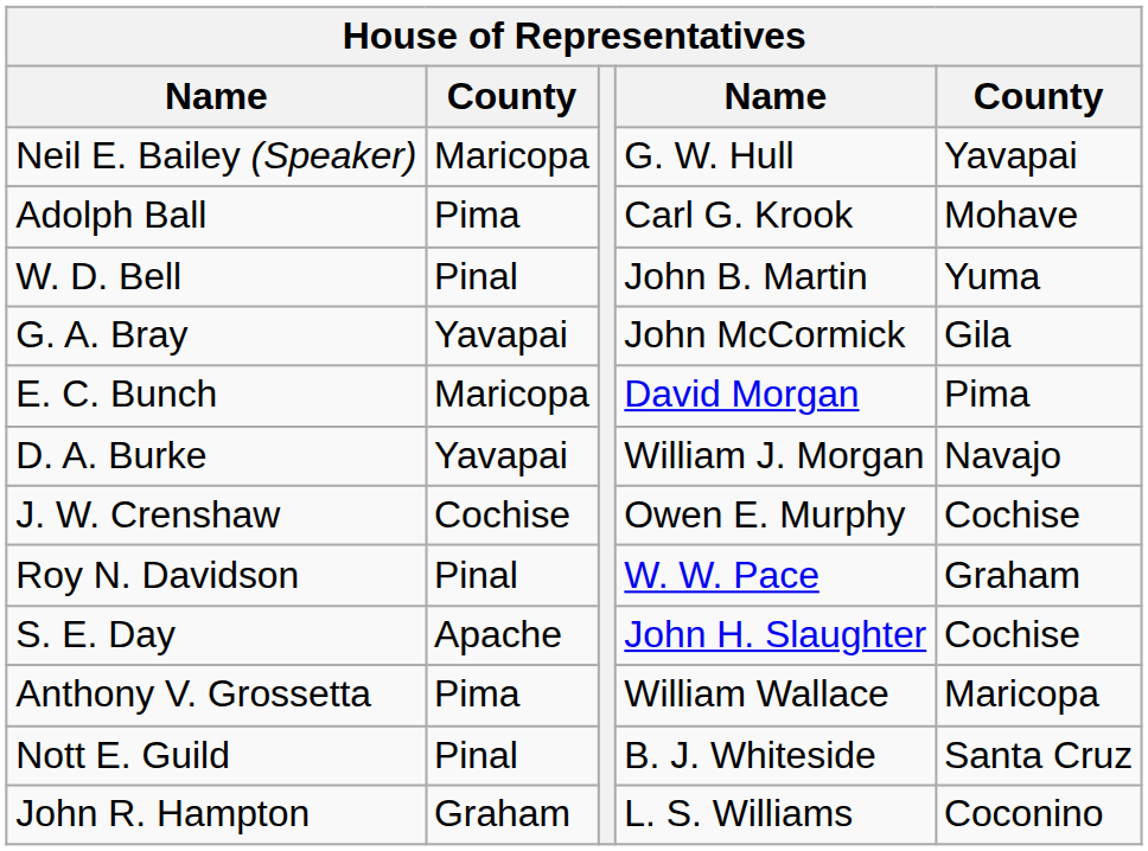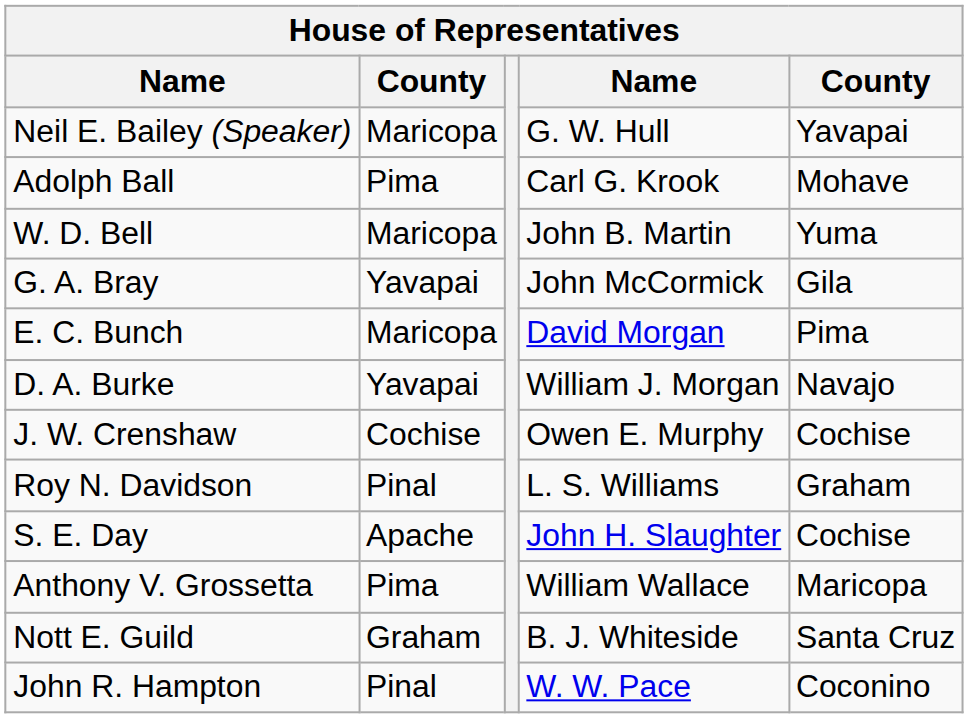 <table class="wikitable" style="float: right">
 <tr>
 <th colspan="5">House of Representatives</th>
 </tr>
 <tr>
 <th>Name</th>
 <th>County</th>
 <th rowspan="13"></th>
 <th>Name</th>
 <th>County</th>
 </tr>
 <tr>
 <td>Neil E. Bailey  <em>(Speaker)</em></td>
 <td>Maricopa</td>
 <td>G. W. Hull</td>
 <td>Yavapai</td>
 </tr>
 <tr>
 <td>Adolph Ball</td>
 <td>Pima</td>
 <td>Carl G. Krook</td>
 <td>Mohave</td>
 </tr>
 <tr>
 <td>W. D. Bell</td>
-<td>Pinal</td>
+<td>Maricopa</td>
 <td>John B. Martin</td>
 <td>Yuma</td>
 </tr>
 <tr>
 <td>G. A. Bray</td>
 <td>Yavapai</td>
 <td>John McCormick</td>
 <td>Gila</td>
 </tr>
 <tr>
 <td>E. C. Bunch</td>
 <td>Maricopa</td>
 <td><a href='#'>David Morgan</a></td>
 <td>Pima</td>
 </tr>
 <tr>
 <td>D. A. Burke</td>
 <td>Yavapai</td>
 <td>William J. Morgan</td>
 <td>Navajo</td>
 </tr>
 <tr>
 <td>J. W. Crenshaw</td>
 <td>Cochise</td>
 <td>Owen E. Murphy</td>
 <td>Cochise</td>
 </tr>
 <tr>
 <td>Roy N. Davidson</td>
 <td>Pinal</td>
-<td><a href='#'>W. W. Pace</a></td>
+<td>L. S. Williams</td>
 <td>Graham</td>
 </tr>
 <tr>
 <td>S. E. Day</td>
 <td>Apache</td>
 <td><a href='#'>John H. Slaughter</a></td>
 <td>Cochise</td>
 </tr>
 <tr>
 <td>Anthony V. Grossetta</td>
 <td>Pima</td>
 <td>William Wallace</td>
 <td>Maricopa</td>
 </tr>
 <tr>
 <td>Nott E. Guild</td>
-<td>Pinal</td>
+<td>Graham</td>
 <td>B. J. Whiteside</td>
 <td>Santa Cruz</td>
 </tr>
 <tr>
 <td>John R. Hampton</td>
-<td>Graham</td>
-<td>L. S. Williams</td>
+<td>Pinal</td>
+<td><a href='#'>W. W. Pace</a></td>
 <td>Coconino</td>
 </tr>
 </table>
